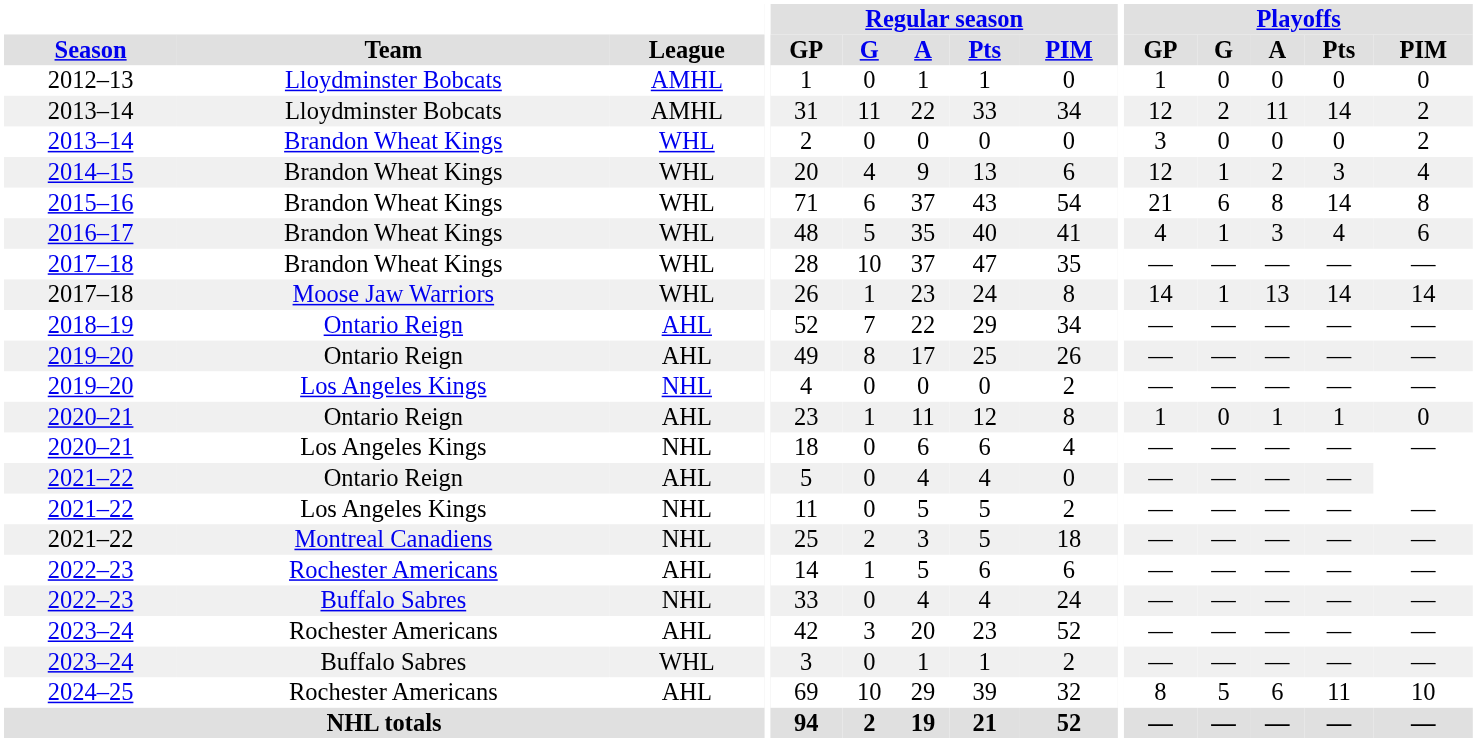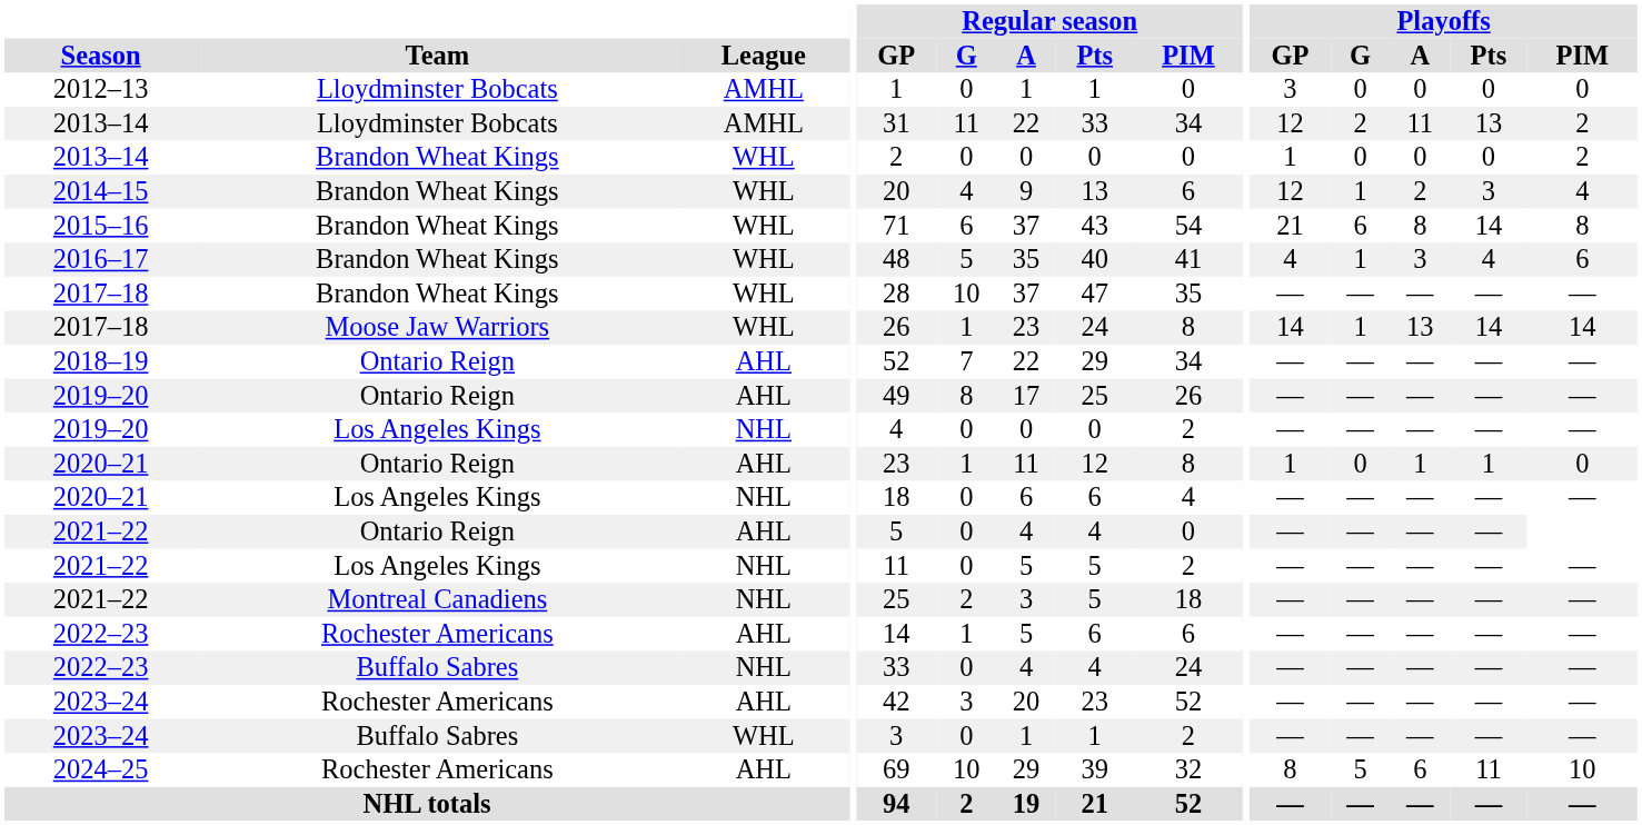 <table border="0" cellpadding="1" cellspacing="0" style="text-align:center; width:60em">
 <tr bgcolor="#e0e0e0">
 <th colspan="3" bgcolor="#ffffff"></th>
 <th rowspan="103" bgcolor="#ffffff"></th>
 <th colspan="5"><a href='#'>Regular season</a></th>
 <th rowspan="103" bgcolor="#ffffff"></th>
 <th colspan="5"><a href='#'>Playoffs</a></th>
 </tr>
 <tr bgcolor="#e0e0e0">
 <th><a href='#'>Season</a></th>
 <th>Team</th>
 <th>League</th>
 <th>GP</th>
 <th><a href='#'>G</a></th>
 <th><a href='#'>A</a></th>
 <th><a href='#'>Pts</a></th>
 <th><a href='#'>PIM</a></th>
 <th>GP</th>
 <th>G</th>
 <th>A</th>
 <th>Pts</th>
 <th>PIM</th>
 </tr>
 <tr>
 <td>2012–13</td>
 <td><a href='#'>Lloydminster Bobcats</a></td>
 <td><a href='#'>AMHL</a></td>
 <td>1</td>
 <td>0</td>
 <td>1</td>
 <td>1</td>
 <td>0</td>
-<td>1</td>
+<td>3</td>
 <td>0</td>
 <td>0</td>
 <td>0</td>
 <td>0</td>
 </tr>
 <tr bgcolor="#f0f0f0">
 <td>2013–14</td>
 <td>Lloydminster Bobcats</td>
 <td>AMHL</td>
 <td>31</td>
 <td>11</td>
 <td>22</td>
 <td>33</td>
 <td>34</td>
 <td>12</td>
 <td>2</td>
 <td>11</td>
-<td>14</td>
+<td>13</td>
 <td>2</td>
 </tr>
 <tr>
 <td><a href='#'>2013–14</a></td>
 <td><a href='#'>Brandon Wheat Kings</a></td>
 <td><a href='#'>WHL</a></td>
 <td>2</td>
 <td>0</td>
 <td>0</td>
 <td>0</td>
 <td>0</td>
-<td>3</td>
+<td>1</td>
 <td>0</td>
 <td>0</td>
 <td>0</td>
 <td>2</td>
 </tr>
 <tr bgcolor="#f0f0f0">
 <td><a href='#'>2014–15</a></td>
 <td>Brandon Wheat Kings</td>
 <td>WHL</td>
 <td>20</td>
 <td>4</td>
 <td>9</td>
 <td>13</td>
 <td>6</td>
 <td>12</td>
 <td>1</td>
 <td>2</td>
 <td>3</td>
 <td>4</td>
 </tr>
 <tr>
 <td><a href='#'>2015–16</a></td>
 <td>Brandon Wheat Kings</td>
 <td>WHL</td>
 <td>71</td>
 <td>6</td>
 <td>37</td>
 <td>43</td>
 <td>54</td>
 <td>21</td>
 <td>6</td>
 <td>8</td>
 <td>14</td>
 <td>8</td>
 </tr>
 <tr bgcolor="#f0f0f0">
 <td><a href='#'>2016–17</a></td>
 <td>Brandon Wheat Kings</td>
 <td>WHL</td>
 <td>48</td>
 <td>5</td>
 <td>35</td>
 <td>40</td>
 <td>41</td>
 <td>4</td>
 <td>1</td>
 <td>3</td>
 <td>4</td>
 <td>6</td>
 </tr>
 <tr>
 <td><a href='#'>2017–18</a></td>
 <td>Brandon Wheat Kings</td>
 <td>WHL</td>
 <td>28</td>
 <td>10</td>
 <td>37</td>
 <td>47</td>
 <td>35</td>
 <td>—</td>
 <td>—</td>
 <td>—</td>
 <td>—</td>
 <td>—</td>
 </tr>
 <tr bgcolor="#f0f0f0">
 <td>2017–18</td>
 <td><a href='#'>Moose Jaw Warriors</a></td>
 <td>WHL</td>
 <td>26</td>
 <td>1</td>
 <td>23</td>
 <td>24</td>
 <td>8</td>
 <td>14</td>
 <td>1</td>
 <td>13</td>
 <td>14</td>
 <td>14</td>
 </tr>
 <tr>
 <td><a href='#'>2018–19</a></td>
 <td><a href='#'>Ontario Reign</a></td>
 <td><a href='#'>AHL</a></td>
 <td>52</td>
 <td>7</td>
 <td>22</td>
 <td>29</td>
 <td>34</td>
 <td>—</td>
 <td>—</td>
 <td>—</td>
 <td>—</td>
 <td>—</td>
 </tr>
 <tr bgcolor="#f0f0f0">
 <td><a href='#'>2019–20</a></td>
 <td>Ontario Reign</td>
 <td>AHL</td>
 <td>49</td>
 <td>8</td>
 <td>17</td>
 <td>25</td>
 <td>26</td>
 <td>—</td>
 <td>—</td>
 <td>—</td>
 <td>—</td>
 <td>—</td>
 </tr>
 <tr>
 <td><a href='#'>2019–20</a></td>
 <td><a href='#'>Los Angeles Kings</a></td>
 <td><a href='#'>NHL</a></td>
 <td>4</td>
 <td>0</td>
 <td>0</td>
 <td>0</td>
 <td>2</td>
 <td>—</td>
 <td>—</td>
 <td>—</td>
 <td>—</td>
 <td>—</td>
 </tr>
 <tr bgcolor="#f0f0f0">
 <td><a href='#'>2020–21</a></td>
 <td>Ontario Reign</td>
 <td>AHL</td>
 <td>23</td>
 <td>1</td>
 <td>11</td>
 <td>12</td>
 <td>8</td>
 <td>1</td>
 <td>0</td>
 <td>1</td>
 <td>1</td>
 <td>0</td>
 </tr>
 <tr>
 <td><a href='#'>2020–21</a></td>
 <td>Los Angeles Kings</td>
 <td>NHL</td>
 <td>18</td>
 <td>0</td>
 <td>6</td>
 <td>6</td>
 <td>4</td>
 <td>—</td>
 <td>—</td>
 <td>—</td>
 <td>—</td>
 <td>—</td>
 </tr>
 <tr bgcolor="#f0f0f0">
 <td><a href='#'>2021–22</a></td>
 <td>Ontario Reign</td>
 <td>AHL</td>
 <td>5</td>
 <td>0</td>
 <td>4</td>
 <td>4</td>
 <td>0</td>
 <td>—</td>
 <td>—</td>
 <td —>—</td>
 <td>—</td>
 </tr>
 <tr>
 <td><a href='#'>2021–22</a></td>
 <td>Los Angeles Kings</td>
 <td>NHL</td>
 <td>11</td>
 <td>0</td>
 <td>5</td>
 <td>5</td>
 <td>2</td>
 <td>—</td>
 <td>—</td>
 <td>—</td>
 <td>—</td>
 <td>—</td>
 </tr>
 <tr bgcolor="#f0f0f0">
 <td>2021–22</td>
 <td><a href='#'>Montreal Canadiens</a></td>
 <td>NHL</td>
 <td>25</td>
 <td>2</td>
 <td>3</td>
 <td>5</td>
 <td>18</td>
 <td>—</td>
 <td>—</td>
 <td>—</td>
 <td>—</td>
 <td>—</td>
 </tr>
 <tr>
 <td><a href='#'>2022–23</a></td>
 <td><a href='#'>Rochester Americans</a></td>
 <td>AHL</td>
 <td>14</td>
 <td>1</td>
 <td>5</td>
 <td>6</td>
 <td>6</td>
 <td>—</td>
 <td>—</td>
 <td>—</td>
 <td>—</td>
 <td>—</td>
 </tr>
 <tr bgcolor="#f0f0f0">
 <td><a href='#'>2022–23</a></td>
 <td><a href='#'>Buffalo Sabres</a></td>
 <td>NHL</td>
 <td>33</td>
 <td>0</td>
 <td>4</td>
 <td>4</td>
 <td>24</td>
 <td>—</td>
 <td>—</td>
 <td>—</td>
 <td>—</td>
 <td>—</td>
 </tr>
 <tr>
 <td><a href='#'>2023–24</a></td>
 <td>Rochester Americans</td>
 <td>AHL</td>
 <td>42</td>
 <td>3</td>
 <td>20</td>
 <td>23</td>
 <td>52</td>
 <td>—</td>
 <td>—</td>
 <td>—</td>
 <td>—</td>
 <td>—</td>
 </tr>
 <tr bgcolor="#f0f0f0">
 <td><a href='#'>2023–24</a></td>
 <td>Buffalo Sabres</td>
 <td>WHL</td>
 <td>3</td>
 <td>0</td>
 <td>1</td>
 <td>1</td>
 <td>2</td>
 <td>—</td>
 <td>—</td>
 <td>—</td>
 <td>—</td>
 <td>—</td>
 </tr>
 <tr>
 <td><a href='#'>2024–25</a></td>
 <td>Rochester Americans</td>
 <td>AHL</td>
 <td>69</td>
 <td>10</td>
 <td>29</td>
 <td>39</td>
 <td>32</td>
 <td>8</td>
 <td>5</td>
 <td>6</td>
 <td>11</td>
 <td>10</td>
 </tr>
 <tr bgcolor="#e0e0e0">
 <th colspan="3">NHL totals</th>
 <th>94</th>
 <th>2</th>
 <th>19</th>
 <th>21</th>
 <th>52</th>
 <th>—</th>
 <th>—</th>
 <th>—</th>
 <th>—</th>
 <th>—</th>
 </tr>
 </table>
